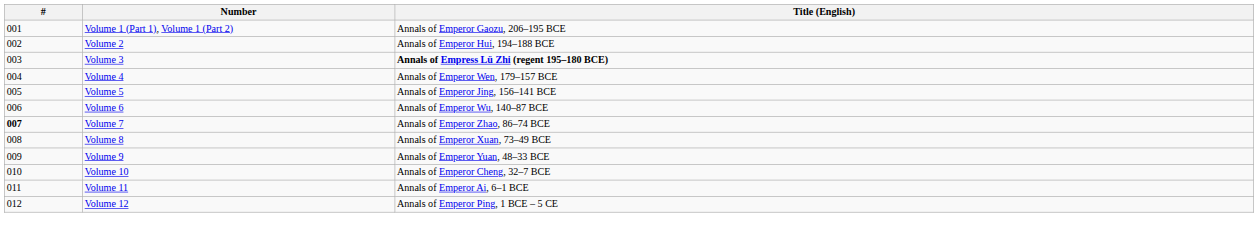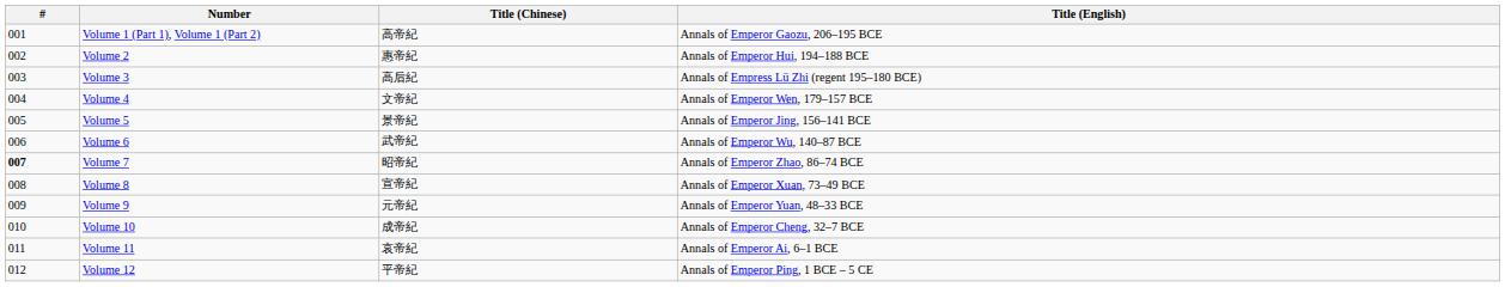 <table class=wikitable width=100%>
 <tr>
 <th width=5%>#</th>
 <th width=20%>Number</th>
+<th width=20%>Title (Chinese)</th>
 <th width=55%>Title (English)</th>
 </tr>
 <tr>
 <td>001</td>
 <td><a href='#'>Volume 1 (Part 1)</a>, <a href='#'>Volume 1 (Part 2)</a></td>
+<td>高帝紀</td>
 <td>Annals of <a href='#'>Emperor Gaozu</a>, 206–195 BCE</td>
 </tr>
 <tr>
 <td>002</td>
 <td><a href='#'>Volume 2</a></td>
+<td>惠帝紀</td>
 <td>Annals of <a href='#'>Emperor Hui</a>, 194–188 BCE</td>
 </tr>
 <tr>
 <td>003</td>
 <td><a href='#'>Volume 3</a></td>
-<td><strong>Annals of <a href='#'>Empress Lü Zhi</a> (regent 195–180 BCE)</strong></td>
+<td>高后紀</td>
+<td>Annals of <a href='#'>Empress Lü Zhi</a> (regent 195–180 BCE)</td>
 </tr>
 <tr>
 <td>004</td>
 <td><a href='#'>Volume 4</a></td>
+<td>文帝紀</td>
 <td>Annals of <a href='#'>Emperor Wen</a>, 179–157 BCE</td>
 </tr>
 <tr>
 <td>005</td>
 <td><a href='#'>Volume 5</a></td>
+<td>景帝紀</td>
 <td>Annals of <a href='#'>Emperor Jing</a>, 156–141 BCE</td>
 </tr>
 <tr>
 <td>006</td>
 <td><a href='#'>Volume 6</a></td>
+<td>武帝紀</td>
 <td>Annals of <a href='#'>Emperor Wu</a>, 140–87 BCE</td>
 </tr>
 <tr>
 <td><strong>007</strong></td>
 <td><a href='#'>Volume 7</a></td>
+<td>昭帝紀</td>
 <td>Annals of <a href='#'>Emperor Zhao</a>, 86–74 BCE</td>
 </tr>
 <tr>
 <td>008</td>
 <td><a href='#'>Volume 8</a></td>
+<td>宣帝紀</td>
 <td>Annals of <a href='#'>Emperor Xuan</a>, 73–49 BCE</td>
 </tr>
 <tr>
 <td>009</td>
 <td><a href='#'>Volume 9</a></td>
+<td>元帝紀</td>
 <td>Annals of <a href='#'>Emperor Yuan</a>, 48–33 BCE</td>
 </tr>
 <tr>
 <td>010</td>
 <td><a href='#'>Volume 10</a></td>
+<td>成帝紀</td>
 <td>Annals of <a href='#'>Emperor Cheng</a>, 32–7 BCE</td>
 </tr>
 <tr>
 <td>011</td>
 <td><a href='#'>Volume 11</a></td>
+<td>哀帝紀</td>
 <td>Annals of <a href='#'>Emperor Ai</a>, 6–1 BCE</td>
 </tr>
 <tr>
 <td>012</td>
 <td><a href='#'>Volume 12</a></td>
+<td>平帝紀</td>
 <td>Annals of <a href='#'>Emperor Ping</a>, 1 BCE – 5 CE</td>
 </tr>
 </table>
